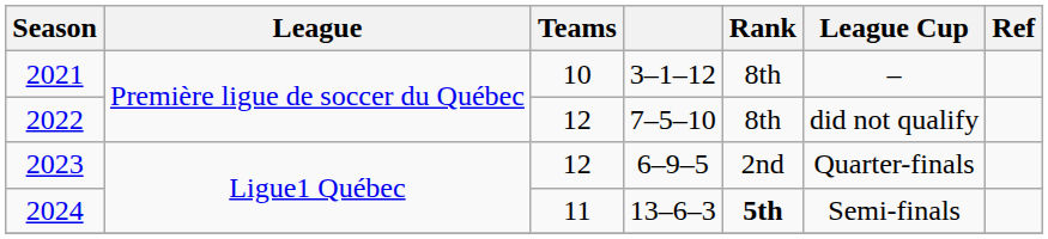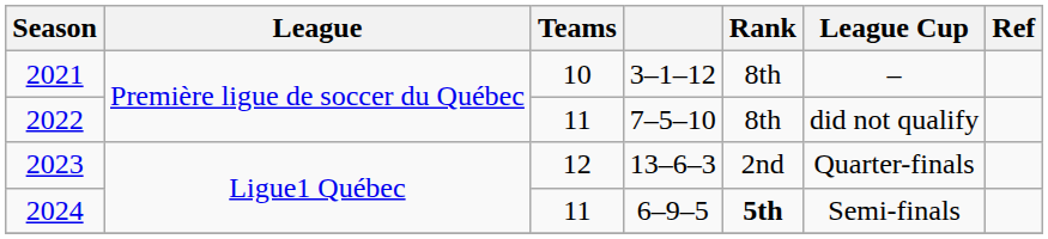 <table class="wikitable" style="text-align: center;">
 <tr>
 <th>Season</th>
 <th>League</th>
 <th>Teams</th>
 <th></th>
 <th>Rank</th>
 <th>League Cup</th>
 <th>Ref</th>
 </tr>
 <tr>
 <td><a href='#'>2021</a></td>
 <td rowspan="2"><a href='#'>Première ligue de soccer du Québec</a></td>
 <td>10</td>
 <td>3–1–12</td>
 <td>8th</td>
 <td>–</td>
 <td></td>
 </tr>
 <tr>
 <td><a href='#'>2022</a></td>
-<td>12</td>
+<td>11</td>
 <td>7–5–10</td>
 <td>8th</td>
 <td>did not qualify</td>
 <td></td>
 </tr>
 <tr>
 <td><a href='#'>2023</a></td>
 <td rowspan=2><a href='#'>Ligue1 Québec</a></td>
 <td>12</td>
-<td>6–9–5</td>
+<td>13–6–3</td>
 <td>2nd</td>
 <td>Quarter-finals</td>
 <td></td>
 </tr>
 <tr>
 <td><a href='#'>2024</a></td>
 <td>11</td>
-<td>13–6–3</td>
+<td>6–9–5</td>
 <td><strong>5th</strong></td>
 <td>Semi-finals</td>
 <td></td>
 </tr>
 <tr>
 </tr>
 </table>
